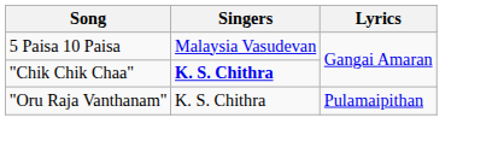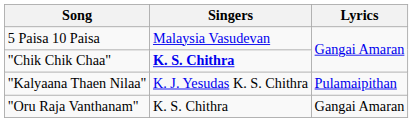 <table class="wikitable">
 <tr>
 <th>Song</th>
 <th>Singers</th>
 <th>Lyrics</th>
 </tr>
 <tr>
 <td>5 Paisa 10 Paisa</td>
 <td><a href='#'>Malaysia Vasudevan</a></td>
 <td rowspan=2><a href='#'>Gangai Amaran</a></td>
 </tr>
 <tr>
 <td>"Chik Chik Chaa"</td>
 <td><strong><a href='#'>K. S. Chithra</a></strong></td>
 </tr>
 <tr>
+<td>"Kalyaana Thaen Nilaa"</td>
+<td><a href='#'>K. J. Yesudas</a> K. S. Chithra</td>
+<td><a href='#'>Pulamaipithan</a></td>
+</tr>
+<tr>
 <td>"Oru Raja Vanthanam"</td>
 <td>K. S. Chithra</td>
-<td><a href='#'>Pulamaipithan</a></td>
+<td>Gangai Amaran</td>
 </tr>
 </table>
